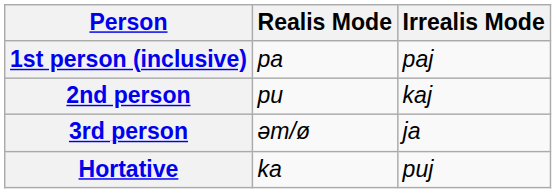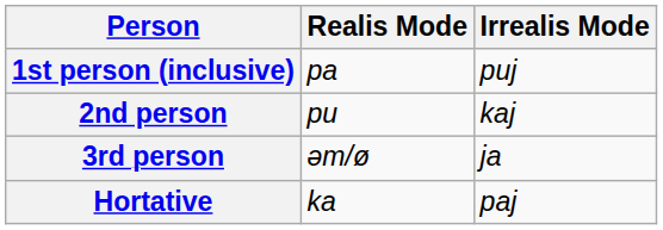 <table class="wikitable">
 <tr>
 <th><a href='#'>Person</a></th>
 <th>Realis Mode</th>
 <th>Irrealis Mode</th>
 </tr>
 <tr>
 <th><a href='#'>1st person (inclusive)</a></th>
 <td><em>pa</em></td>
-<td><em>paj</em></td>
+<td><em>puj</em></td>
 </tr>
 <tr>
 <th><a href='#'>2nd person</a></th>
 <td><em>pu</em></td>
 <td><em>kaj</em></td>
 </tr>
 <tr>
 <th><a href='#'>3rd person</a></th>
 <td><em>əm/ø</em></td>
 <td><em>ja</em></td>
 </tr>
 <tr>
 <th><a href='#'>Hortative</a></th>
 <td><em>ka</em></td>
-<td><em>puj</em></td>
+<td><em>paj</em></td>
 </tr>
 </table>
